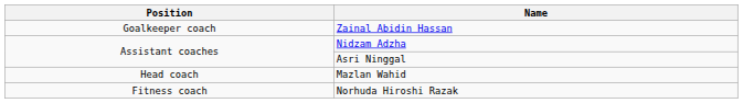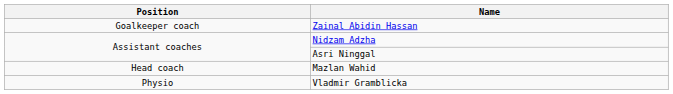 <table class="wikitable" style="text-align:center; width:50%">
 <tr>
 <th>Position</th>
 <th>Name</th>
 </tr>
 <tr>
 <td>Goalkeeper coach</td>
 <td align=left> <a href='#'>Zainal Abidin Hassan</a></td>
 </tr>
 <tr>
 <td rowspan=2>Assistant coaches</td>
 <td align=left> <a href='#'>Nidzam Adzha</a></td>
 </tr>
 <tr>
 <td align=left> Asri Ninggal</td>
 </tr>
 <tr>
 <td>Head coach</td>
 <td align=left> Mazlan Wahid</td>
 </tr>
 <tr>
-<td>Fitness coach</td>
-<td align=left> Norhuda Hiroshi Razak</td>
+<td>Physio</td>
+<td align=left> Vladmir Gramblicka</td>
 </tr>
 </table>
